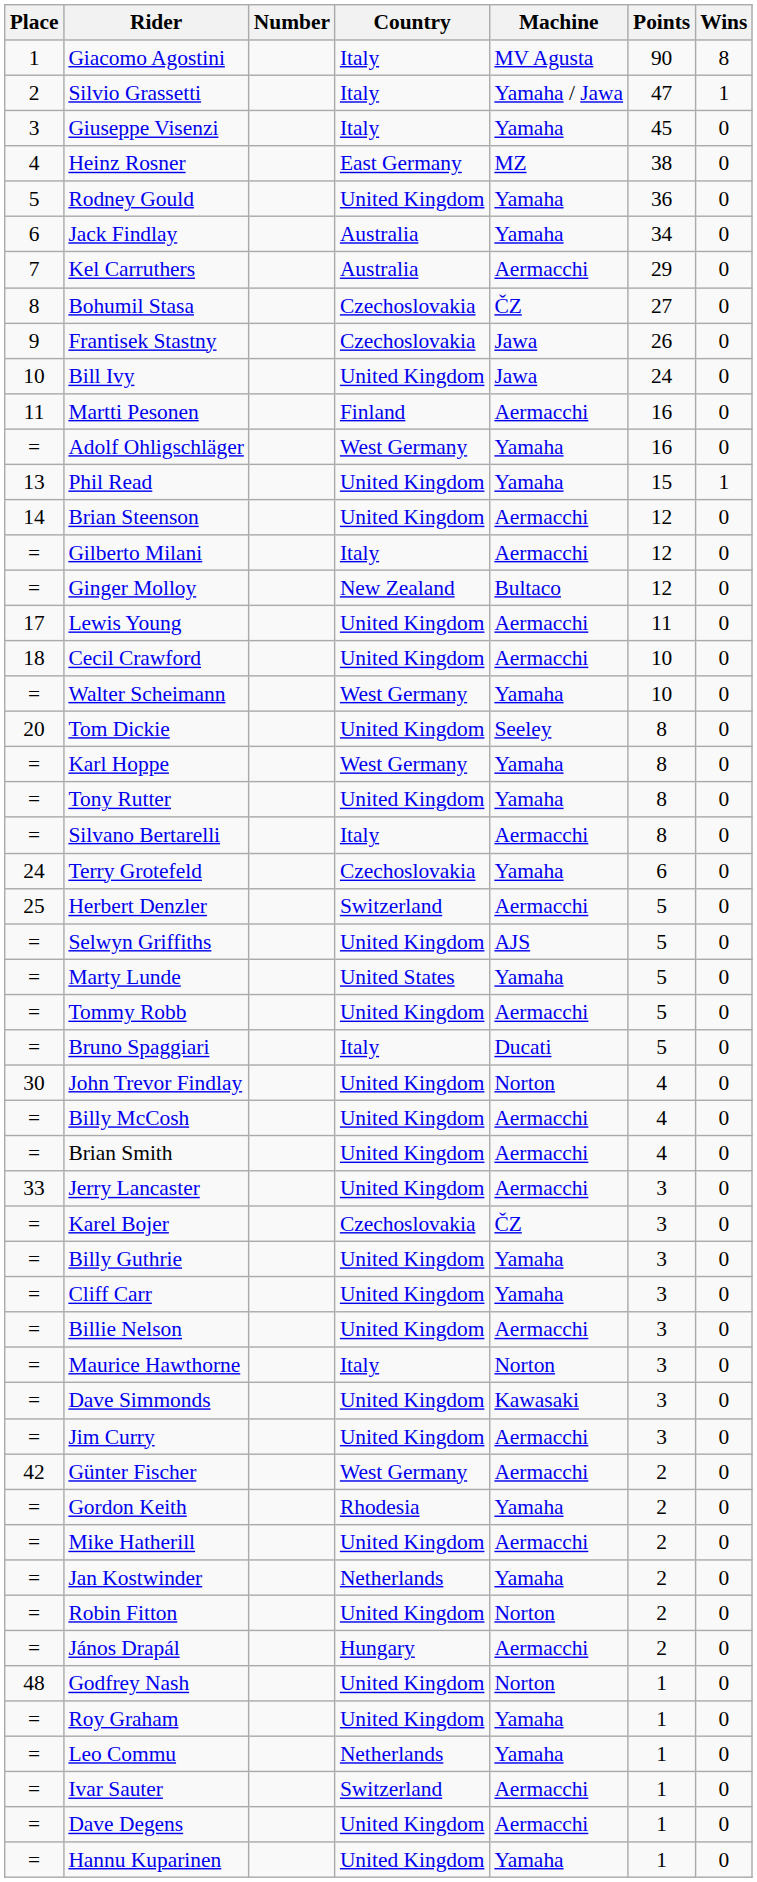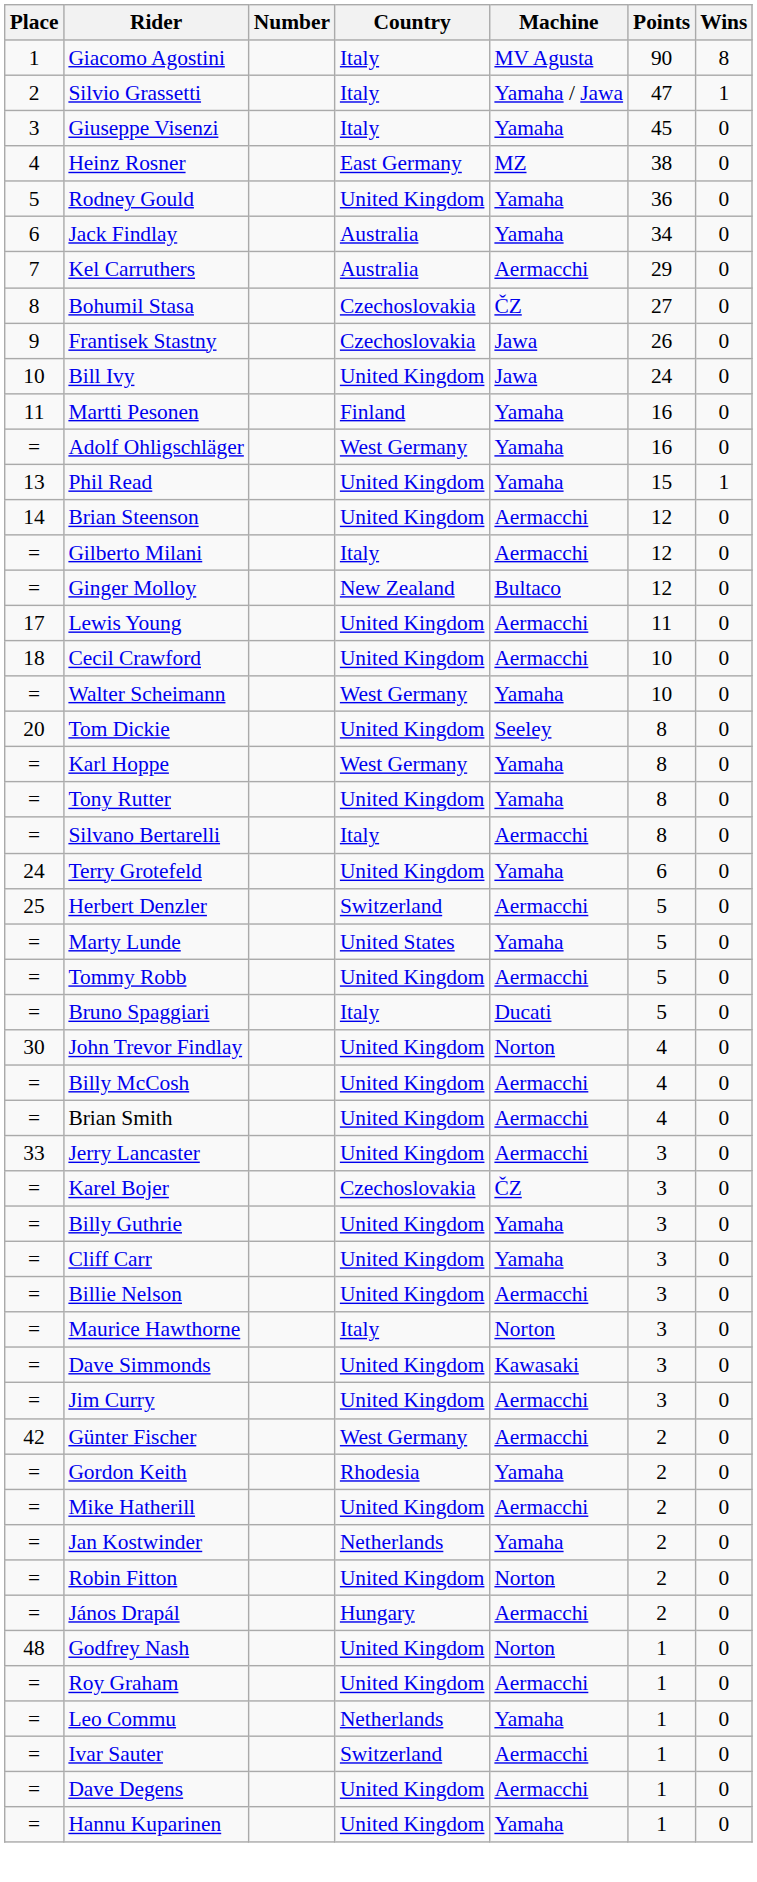 <table class="wikitable" style="font-size: 95%;">
 <tr>
 <th>Place</th>
 <th>Rider</th>
 <th>Number</th>
 <th>Country</th>
 <th>Machine</th>
 <th>Points</th>
 <th>Wins</th>
 </tr>
 <tr>
 <td align=center>1</td>
 <td> <a href='#'>Giacomo Agostini</a></td>
 <td></td>
 <td><a href='#'>Italy</a></td>
 <td><a href='#'>MV Agusta</a></td>
 <td align=center>90</td>
 <td align=center>8</td>
 </tr>
 <tr>
 <td align=center>2</td>
 <td> <a href='#'>Silvio Grassetti</a></td>
 <td></td>
 <td><a href='#'>Italy</a></td>
 <td><a href='#'>Yamaha</a> / <a href='#'>Jawa</a></td>
 <td align=center>47</td>
 <td align=center>1</td>
 </tr>
 <tr>
 <td align=center>3</td>
 <td> <a href='#'>Giuseppe Visenzi</a></td>
 <td></td>
 <td><a href='#'>Italy</a></td>
 <td><a href='#'>Yamaha</a></td>
 <td align=center>45</td>
 <td align=center>0</td>
 </tr>
 <tr>
 <td align=center>4</td>
 <td> <a href='#'>Heinz Rosner</a></td>
 <td></td>
 <td><a href='#'>East Germany</a></td>
 <td><a href='#'>MZ</a></td>
 <td align=center>38</td>
 <td align=center>0</td>
 </tr>
 <tr>
 <td align=center>5</td>
 <td> <a href='#'>Rodney Gould</a></td>
 <td></td>
 <td><a href='#'>United Kingdom</a></td>
 <td><a href='#'>Yamaha</a></td>
 <td align=center>36</td>
 <td align=center>0</td>
 </tr>
 <tr>
 <td align=center>6</td>
 <td> <a href='#'>Jack Findlay</a></td>
 <td></td>
 <td><a href='#'>Australia</a></td>
 <td><a href='#'>Yamaha</a></td>
 <td align=center>34</td>
 <td align=center>0</td>
 </tr>
 <tr>
 <td align=center>7</td>
 <td> <a href='#'>Kel Carruthers</a></td>
 <td></td>
 <td><a href='#'>Australia</a></td>
 <td><a href='#'>Aermacchi</a></td>
 <td align=center>29</td>
 <td align=center>0</td>
 </tr>
 <tr>
 <td align=center>8</td>
 <td> <a href='#'>Bohumil Stasa</a></td>
 <td></td>
 <td><a href='#'>Czechoslovakia</a></td>
 <td><a href='#'>ČZ</a></td>
 <td align=center>27</td>
 <td align=center>0</td>
 </tr>
 <tr>
 <td align=center>9</td>
 <td> <a href='#'>Frantisek Stastny</a></td>
 <td></td>
 <td><a href='#'>Czechoslovakia</a></td>
 <td><a href='#'>Jawa</a></td>
 <td align=center>26</td>
 <td align=center>0</td>
 </tr>
 <tr>
 <td align=center>10</td>
 <td> <a href='#'>Bill Ivy</a></td>
 <td></td>
 <td><a href='#'>United Kingdom</a></td>
 <td><a href='#'>Jawa</a></td>
 <td align=center>24</td>
 <td align=center>0</td>
 </tr>
 <tr>
 <td align=center>11</td>
 <td> <a href='#'>Martti Pesonen</a></td>
 <td></td>
 <td><a href='#'>Finland</a></td>
-<td><a href='#'>Aermacchi</a></td>
+<td><a href='#'>Yamaha</a></td>
 <td align=center>16</td>
 <td align=center>0</td>
 </tr>
 <tr>
 <td align=center>=</td>
 <td> <a href='#'>Adolf Ohligschläger</a></td>
 <td></td>
 <td><a href='#'>West Germany</a></td>
 <td><a href='#'>Yamaha</a></td>
 <td align=center>16</td>
 <td align=center>0</td>
 </tr>
 <tr>
 <td align=center>13</td>
 <td> <a href='#'>Phil Read</a></td>
 <td></td>
 <td><a href='#'>United Kingdom</a></td>
 <td><a href='#'>Yamaha</a></td>
 <td align=center>15</td>
 <td align=center>1</td>
 </tr>
 <tr>
 <td align=center>14</td>
 <td> <a href='#'>Brian Steenson</a></td>
 <td></td>
 <td><a href='#'>United Kingdom</a></td>
 <td><a href='#'>Aermacchi</a></td>
 <td align=center>12</td>
 <td align=center>0</td>
 </tr>
 <tr>
 <td align=center>=</td>
 <td> <a href='#'>Gilberto Milani</a></td>
 <td></td>
 <td><a href='#'>Italy</a></td>
 <td><a href='#'>Aermacchi</a></td>
 <td align=center>12</td>
 <td align=center>0</td>
 </tr>
 <tr>
 <td align=center>=</td>
 <td> <a href='#'>Ginger Molloy</a></td>
 <td></td>
 <td><a href='#'>New Zealand</a></td>
 <td><a href='#'>Bultaco</a></td>
 <td align=center>12</td>
 <td align=center>0</td>
 </tr>
 <tr>
 <td align=center>17</td>
 <td> <a href='#'>Lewis Young</a></td>
 <td></td>
 <td><a href='#'>United Kingdom</a></td>
 <td><a href='#'>Aermacchi</a></td>
 <td align=center>11</td>
 <td align=center>0</td>
 </tr>
 <tr>
 <td align=center>18</td>
 <td> <a href='#'>Cecil Crawford</a></td>
 <td></td>
 <td><a href='#'>United Kingdom</a></td>
 <td><a href='#'>Aermacchi</a></td>
 <td align=center>10</td>
 <td align=center>0</td>
 </tr>
 <tr>
 <td align=center>=</td>
 <td> <a href='#'>Walter Scheimann</a></td>
 <td></td>
 <td><a href='#'>West Germany</a></td>
 <td><a href='#'>Yamaha</a></td>
 <td align=center>10</td>
 <td align=center>0</td>
 </tr>
 <tr>
 <td align=center>20</td>
 <td> <a href='#'>Tom Dickie</a></td>
 <td></td>
 <td><a href='#'>United Kingdom</a></td>
 <td><a href='#'>Seeley</a></td>
 <td align=center>8</td>
 <td align=center>0</td>
 </tr>
 <tr>
 <td align=center>=</td>
 <td> <a href='#'>Karl Hoppe</a></td>
 <td></td>
 <td><a href='#'>West Germany</a></td>
 <td><a href='#'>Yamaha</a></td>
 <td align=center>8</td>
 <td align=center>0</td>
 </tr>
 <tr>
 <td align=center>=</td>
 <td> <a href='#'>Tony Rutter</a></td>
 <td></td>
 <td><a href='#'>United Kingdom</a></td>
 <td><a href='#'>Yamaha</a></td>
 <td align=center>8</td>
 <td align=center>0</td>
 </tr>
 <tr>
 <td align=center>=</td>
 <td> <a href='#'>Silvano Bertarelli</a></td>
 <td></td>
 <td><a href='#'>Italy</a></td>
 <td><a href='#'>Aermacchi</a></td>
 <td align=center>8</td>
 <td align=center>0</td>
 </tr>
 <tr>
 <td align=center>24</td>
 <td> <a href='#'>Terry Grotefeld</a></td>
 <td></td>
-<td><a href='#'>Czechoslovakia</a></td>
+<td><a href='#'>United Kingdom</a></td>
 <td><a href='#'>Yamaha</a></td>
 <td align=center>6</td>
 <td align=center>0</td>
 </tr>
 <tr>
 <td align=center>25</td>
 <td> <a href='#'>Herbert Denzler</a></td>
 <td></td>
 <td><a href='#'>Switzerland</a></td>
 <td><a href='#'>Aermacchi</a></td>
-<td align=center>5</td>
-<td align=center>0</td>
-</tr>
-<tr>
-<td align=center>=</td>
-<td> <a href='#'>Selwyn Griffiths</a></td>
-<td></td>
-<td><a href='#'>United Kingdom</a></td>
-<td><a href='#'>AJS</a></td>
 <td align=center>5</td>
 <td align=center>0</td>
 </tr>
 <tr>
 <td align=center>=</td>
 <td> <a href='#'>Marty Lunde</a></td>
 <td></td>
 <td><a href='#'>United States</a></td>
 <td><a href='#'>Yamaha</a></td>
 <td align=center>5</td>
 <td align=center>0</td>
 </tr>
 <tr>
 <td align=center>=</td>
 <td> <a href='#'>Tommy Robb</a></td>
 <td></td>
 <td><a href='#'>United Kingdom</a></td>
 <td><a href='#'>Aermacchi</a></td>
 <td align=center>5</td>
 <td align=center>0</td>
 </tr>
 <tr>
 <td align=center>=</td>
 <td> <a href='#'>Bruno Spaggiari</a></td>
 <td></td>
 <td><a href='#'>Italy</a></td>
 <td><a href='#'>Ducati</a></td>
 <td align=center>5</td>
 <td align=center>0</td>
 </tr>
 <tr>
 <td align=center>30</td>
 <td> <a href='#'>John Trevor Findlay</a></td>
 <td></td>
 <td><a href='#'>United Kingdom</a></td>
 <td><a href='#'>Norton</a></td>
 <td align=center>4</td>
 <td align=center>0</td>
 </tr>
 <tr>
 <td align=center>=</td>
 <td> <a href='#'>Billy McCosh</a></td>
 <td></td>
 <td><a href='#'>United Kingdom</a></td>
 <td><a href='#'>Aermacchi</a></td>
 <td align=center>4</td>
 <td align=center>0</td>
 </tr>
 <tr>
 <td align=center>=</td>
 <td> Brian Smith</td>
 <td></td>
 <td><a href='#'>United Kingdom</a></td>
 <td><a href='#'>Aermacchi</a></td>
 <td align=center>4</td>
 <td align=center>0</td>
 </tr>
 <tr>
 <td align=center>33</td>
 <td> <a href='#'>Jerry Lancaster</a></td>
 <td></td>
 <td><a href='#'>United Kingdom</a></td>
 <td><a href='#'>Aermacchi</a></td>
 <td align=center>3</td>
 <td align=center>0</td>
 </tr>
 <tr>
 <td align=center>=</td>
 <td> <a href='#'>Karel Bojer</a></td>
 <td></td>
 <td><a href='#'>Czechoslovakia</a></td>
 <td><a href='#'>ČZ</a></td>
 <td align=center>3</td>
 <td align=center>0</td>
 </tr>
 <tr>
 <td align=center>=</td>
 <td> <a href='#'>Billy Guthrie</a></td>
 <td></td>
 <td><a href='#'>United Kingdom</a></td>
 <td><a href='#'>Yamaha</a></td>
 <td align=center>3</td>
 <td align=center>0</td>
 </tr>
 <tr>
 <td align=center>=</td>
 <td> <a href='#'>Cliff Carr</a></td>
 <td></td>
 <td><a href='#'>United Kingdom</a></td>
 <td><a href='#'>Yamaha</a></td>
 <td align=center>3</td>
 <td align=center>0</td>
 </tr>
 <tr>
 <td align=center>=</td>
 <td> <a href='#'>Billie Nelson</a></td>
 <td></td>
 <td><a href='#'>United Kingdom</a></td>
 <td><a href='#'>Aermacchi</a></td>
 <td align=center>3</td>
 <td align=center>0</td>
 </tr>
 <tr>
 <td align=center>=</td>
 <td> <a href='#'>Maurice Hawthorne</a></td>
 <td></td>
 <td><a href='#'>Italy</a></td>
 <td><a href='#'>Norton</a></td>
 <td align=center>3</td>
 <td align=center>0</td>
 </tr>
 <tr>
 <td align=center>=</td>
 <td> <a href='#'>Dave Simmonds</a></td>
 <td></td>
 <td><a href='#'>United Kingdom</a></td>
 <td><a href='#'>Kawasaki</a></td>
 <td align=center>3</td>
 <td align=center>0</td>
 </tr>
 <tr>
 <td align=center>=</td>
 <td> <a href='#'>Jim Curry</a></td>
 <td></td>
 <td><a href='#'>United Kingdom</a></td>
 <td><a href='#'>Aermacchi</a></td>
 <td align=center>3</td>
 <td align=center>0</td>
 </tr>
 <tr>
 <td align=center>42</td>
 <td> <a href='#'>Günter Fischer</a></td>
 <td></td>
 <td><a href='#'>West Germany</a></td>
 <td><a href='#'>Aermacchi</a></td>
 <td align=center>2</td>
 <td align=center>0</td>
 </tr>
 <tr>
 <td align=center>=</td>
 <td> <a href='#'>Gordon Keith</a></td>
 <td></td>
 <td><a href='#'>Rhodesia</a></td>
 <td><a href='#'>Yamaha</a></td>
 <td align=center>2</td>
 <td align=center>0</td>
 </tr>
 <tr>
 <td align=center>=</td>
 <td> <a href='#'>Mike Hatherill</a></td>
 <td></td>
 <td><a href='#'>United Kingdom</a></td>
 <td><a href='#'>Aermacchi</a></td>
 <td align=center>2</td>
 <td align=center>0</td>
 </tr>
 <tr>
 <td align=center>=</td>
 <td> <a href='#'>Jan Kostwinder</a></td>
 <td></td>
 <td><a href='#'>Netherlands</a></td>
 <td><a href='#'>Yamaha</a></td>
 <td align=center>2</td>
 <td align=center>0</td>
 </tr>
 <tr>
 <td align=center>=</td>
 <td> <a href='#'>Robin Fitton</a></td>
 <td></td>
 <td><a href='#'>United Kingdom</a></td>
 <td><a href='#'>Norton</a></td>
 <td align=center>2</td>
 <td align=center>0</td>
 </tr>
 <tr>
 <td align=center>=</td>
 <td> <a href='#'>János Drapál</a></td>
 <td></td>
 <td><a href='#'>Hungary</a></td>
 <td><a href='#'>Aermacchi</a></td>
 <td align=center>2</td>
 <td align=center>0</td>
 </tr>
 <tr>
 <td align=center>48</td>
 <td> <a href='#'>Godfrey Nash</a></td>
 <td></td>
 <td><a href='#'>United Kingdom</a></td>
 <td><a href='#'>Norton</a></td>
 <td align=center>1</td>
 <td align=center>0</td>
 </tr>
 <tr>
 <td align=center>=</td>
 <td> <a href='#'>Roy Graham</a></td>
 <td></td>
 <td><a href='#'>United Kingdom</a></td>
-<td><a href='#'>Yamaha</a></td>
+<td><a href='#'>Aermacchi</a></td>
 <td align=center>1</td>
 <td align=center>0</td>
 </tr>
 <tr>
 <td align=center>=</td>
 <td> <a href='#'>Leo Commu</a></td>
 <td></td>
 <td><a href='#'>Netherlands</a></td>
 <td><a href='#'>Yamaha</a></td>
 <td align=center>1</td>
 <td align=center>0</td>
 </tr>
 <tr>
 <td align=center>=</td>
 <td> <a href='#'>Ivar Sauter</a></td>
 <td></td>
 <td><a href='#'>Switzerland</a></td>
 <td><a href='#'>Aermacchi</a></td>
 <td align=center>1</td>
 <td align=center>0</td>
 </tr>
 <tr>
 <td align=center>=</td>
 <td> <a href='#'>Dave Degens</a></td>
 <td></td>
 <td><a href='#'>United Kingdom</a></td>
 <td><a href='#'>Aermacchi</a></td>
 <td align=center>1</td>
 <td align=center>0</td>
 </tr>
 <tr>
 <td align=center>=</td>
 <td> <a href='#'>Hannu Kuparinen</a></td>
 <td></td>
 <td><a href='#'>United Kingdom</a></td>
 <td><a href='#'>Yamaha</a></td>
 <td align=center>1</td>
 <td align=center>0</td>
 </tr>
 </table>
